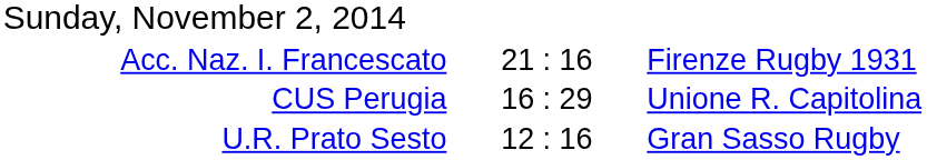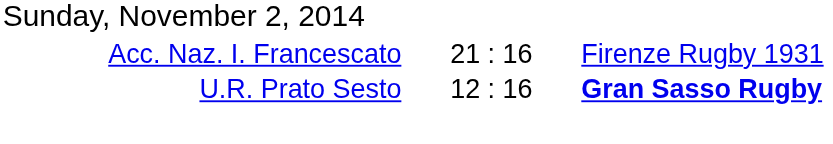 <table style="width:70%;" cellspacing="1">
 <tr>
 <th width=35%></th>
 <th width=15%></th>
 <th></th>
 </tr>
 <tr>
 <td>Sunday, November 2, 2014</td>
 </tr>
 <tr style=font-size:90%>
 <td align=right><a href='#'>Acc. Naz. I. Francescato</a></td>
 <td align=center>21 : 16</td>
 <td><a href='#'>Firenze Rugby 1931</a></td>
 </tr>
 <tr style=font-size:90%>
-<td align=right><a href='#'>CUS Perugia</a></td>
-<td align=center>16 : 29</td>
-<td><a href='#'>Unione R. Capitolina</a></td>
-</tr>
-<tr style=font-size:90%>
 <td align=right><a href='#'>U.R. Prato Sesto</a></td>
 <td align=center>12 : 16</td>
-<td><a href='#'>Gran Sasso Rugby</a></td>
+<td><strong><a href='#'>Gran Sasso Rugby</a></strong></td>
 </tr>
 </table>
